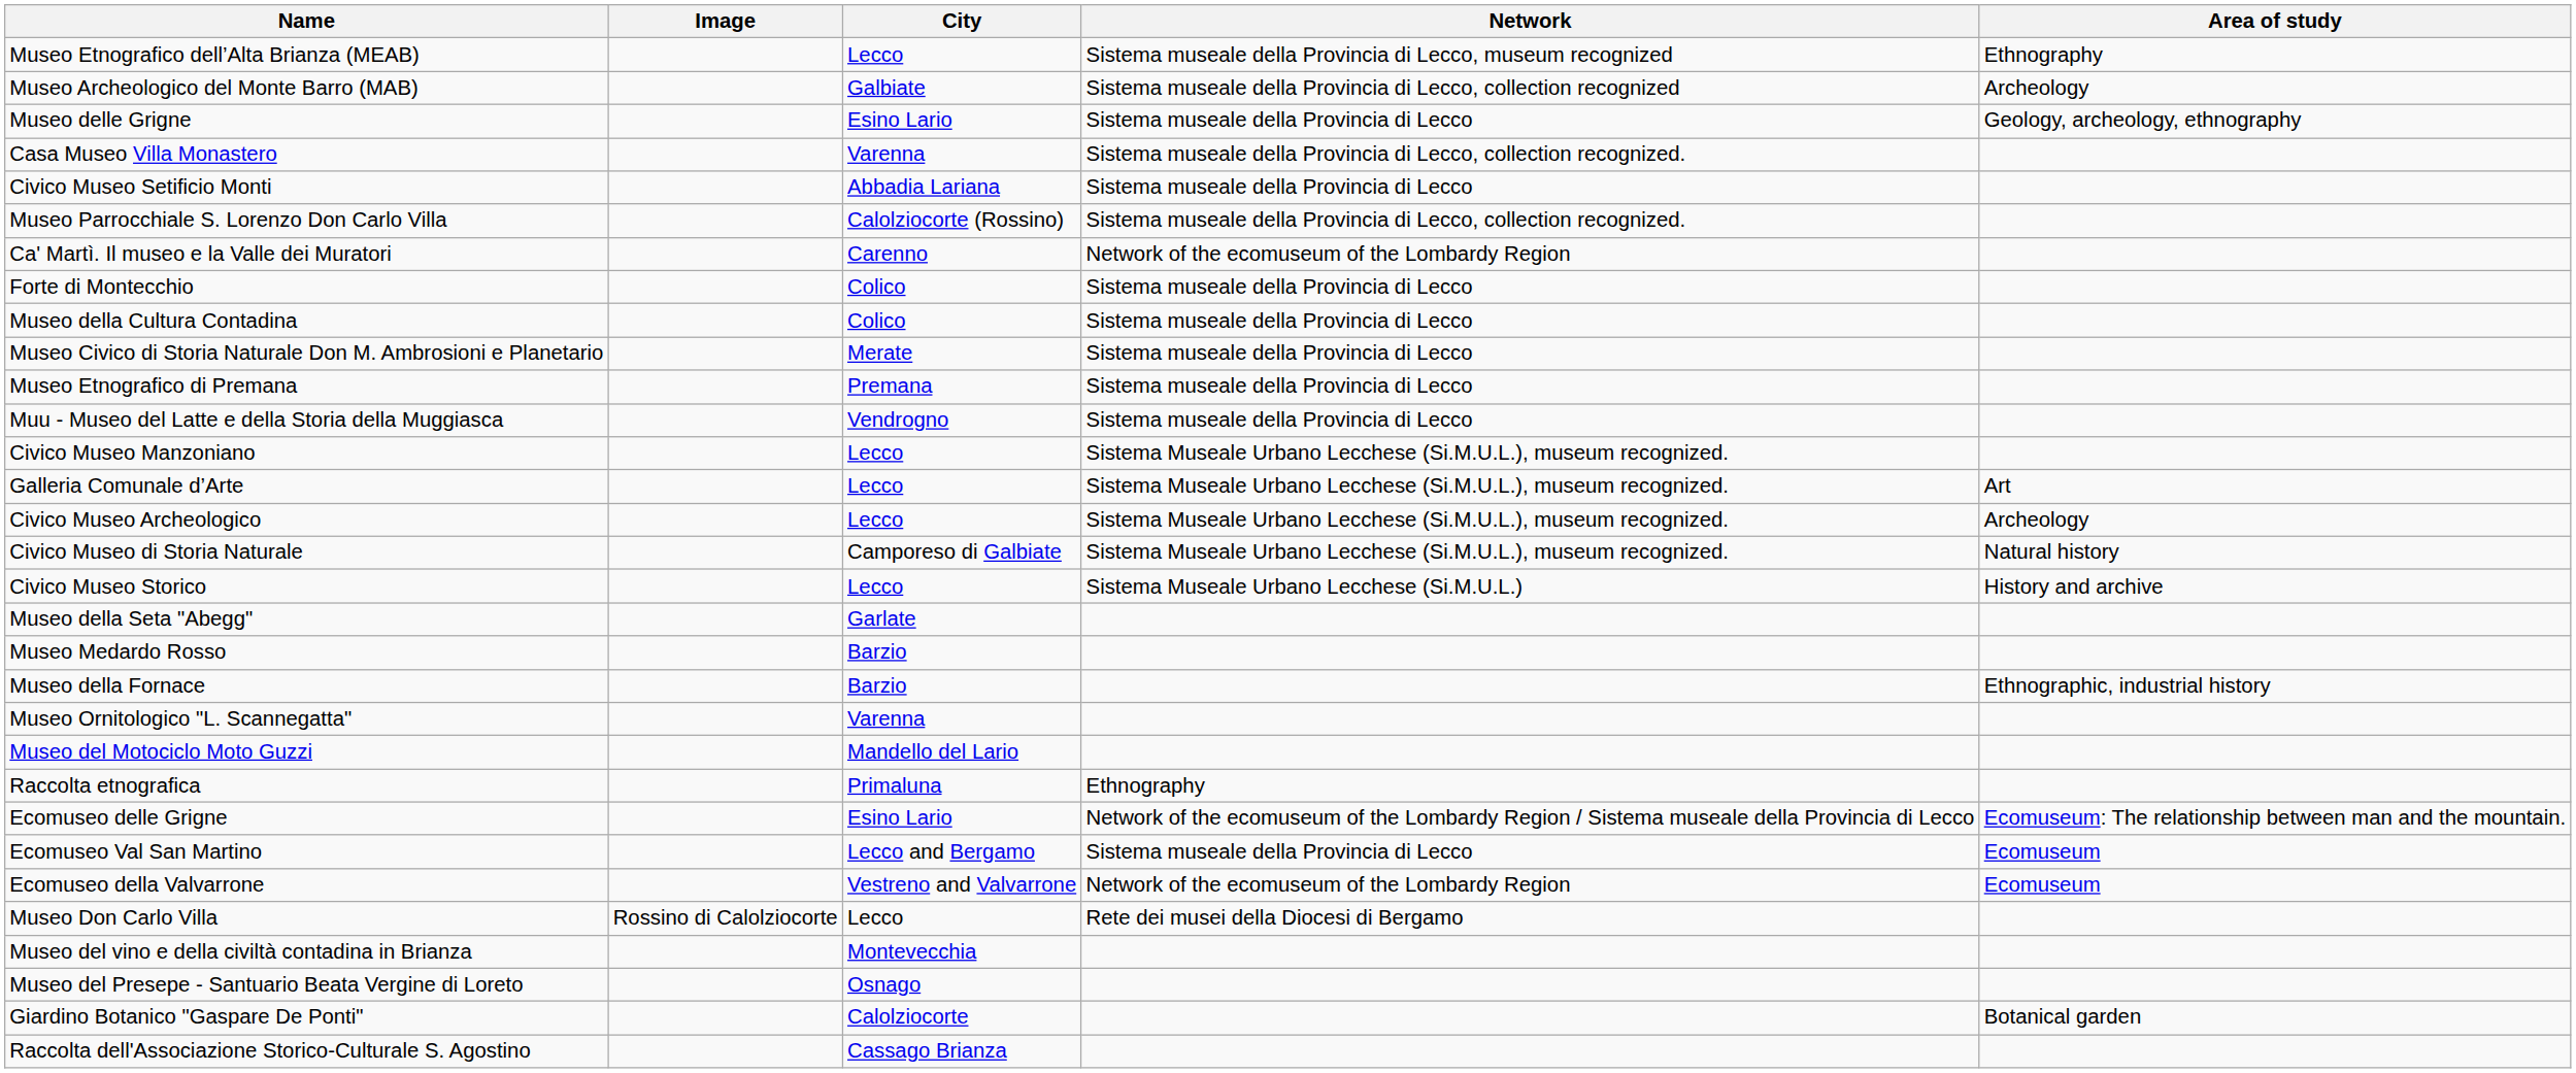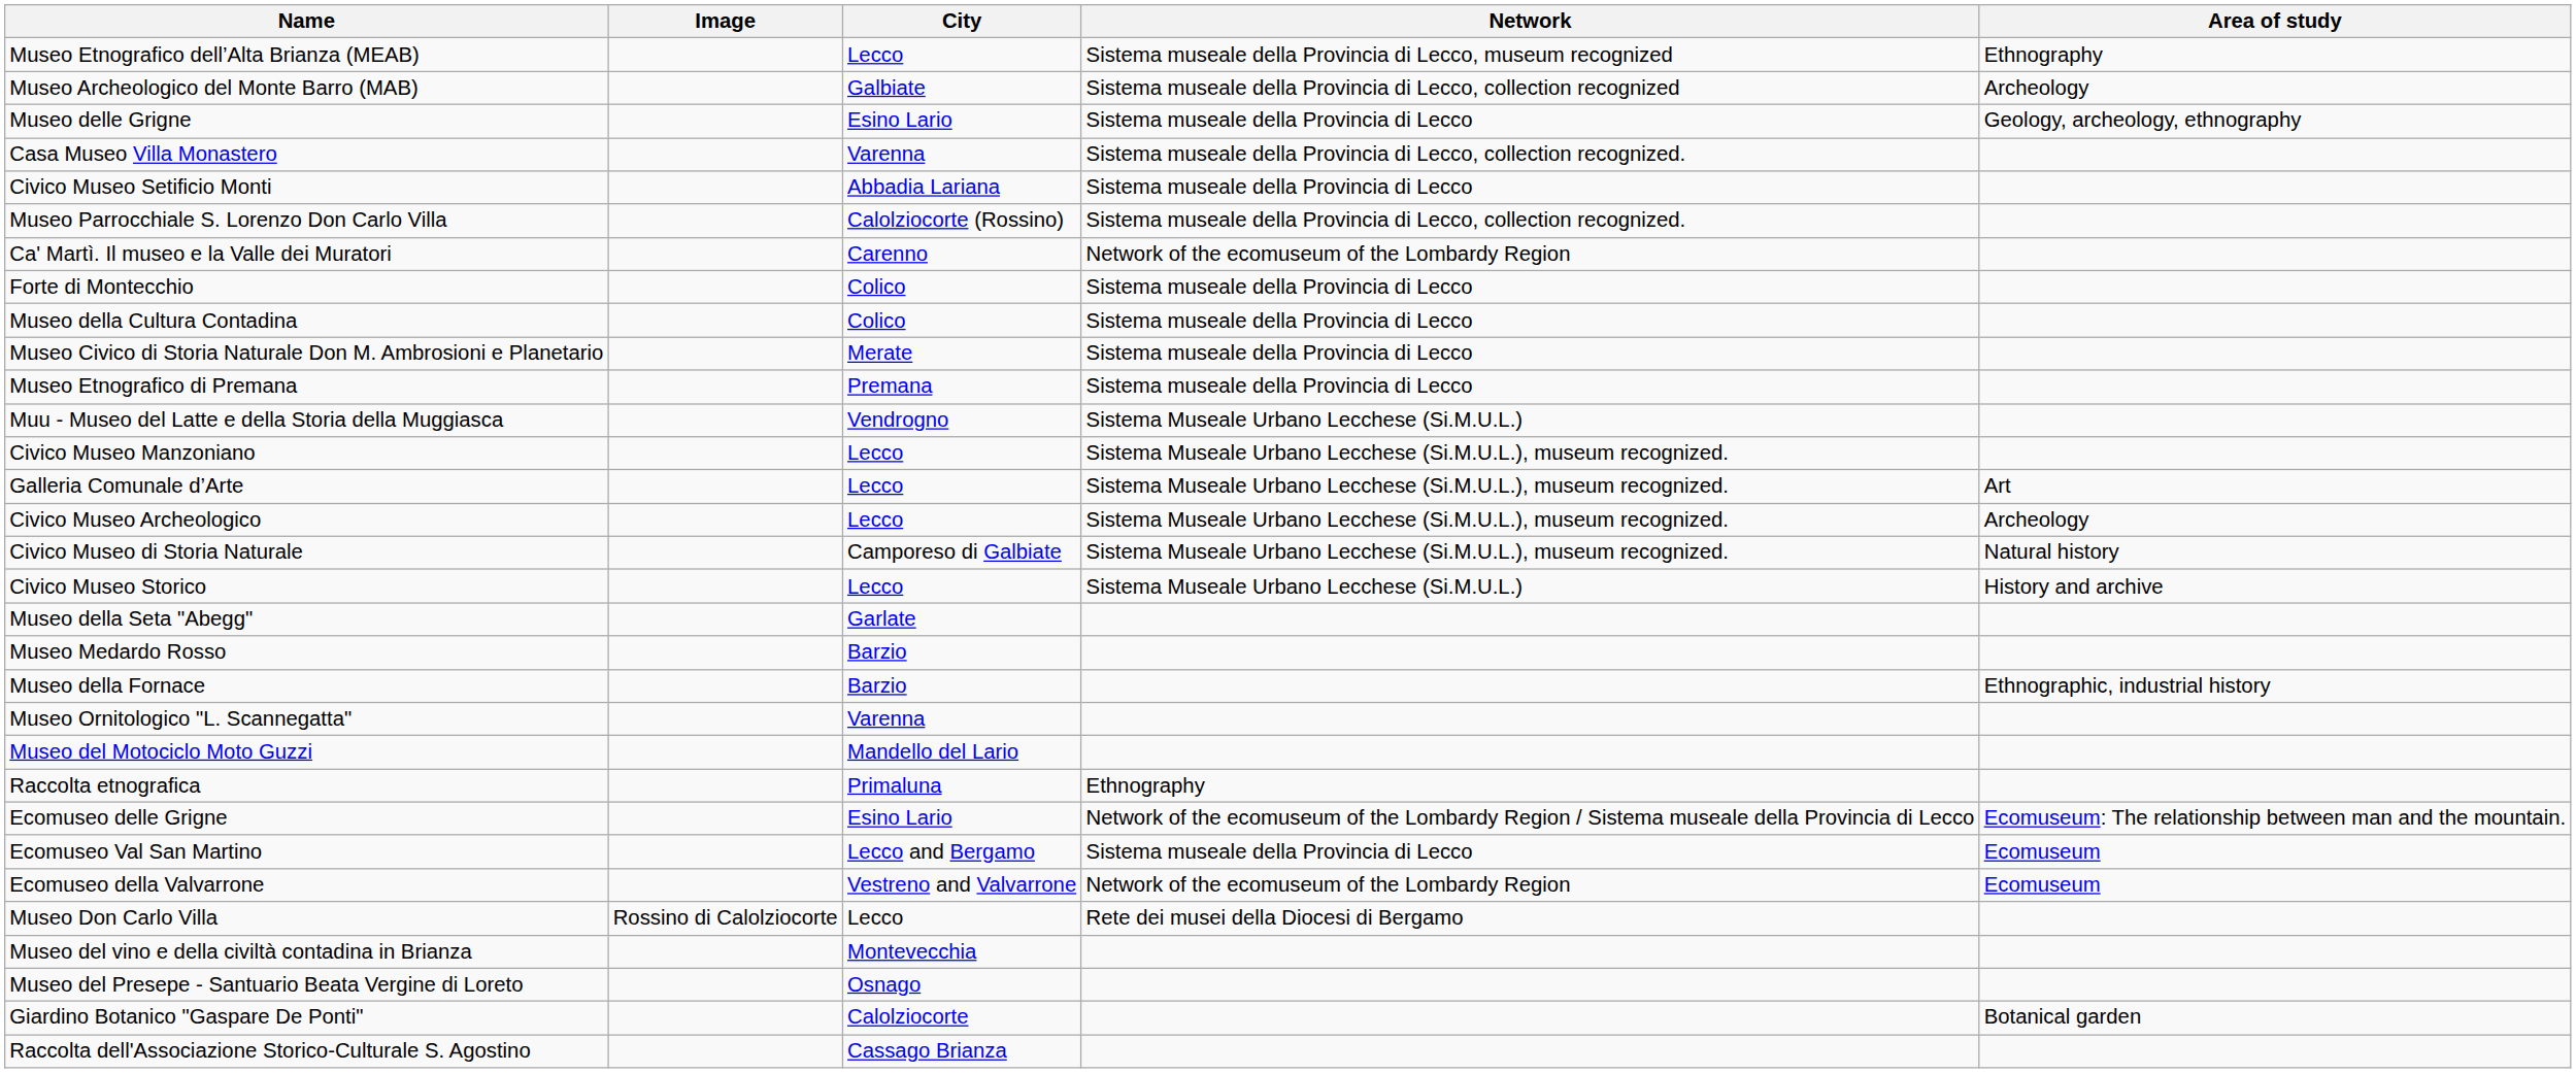 <table class="wikitable sortable">
 <tr>
 <th>Name</th>
 <th>Image</th>
 <th>City</th>
 <th>Network</th>
 <th>Area of study</th>
 </tr>
 <tr>
 <td>Museo Etnografico dell’Alta Brianza (MEAB)</td>
 <td></td>
 <td><a href='#'>Lecco</a></td>
 <td>Sistema museale della Provincia di Lecco, museum recognized</td>
 <td>Ethnography</td>
 </tr>
 <tr>
 <td>Museo Archeologico del Monte Barro (MAB)</td>
 <td></td>
 <td><a href='#'>Galbiate</a></td>
 <td>Sistema museale della Provincia di Lecco, collection recognized</td>
 <td>Archeology</td>
 </tr>
 <tr>
 <td>Museo delle Grigne</td>
 <td></td>
 <td><a href='#'>Esino Lario</a></td>
 <td>Sistema museale della Provincia di Lecco</td>
 <td>Geology, archeology, ethnography</td>
 </tr>
 <tr>
 <td>Casa Museo <a href='#'>Villa Monastero</a></td>
 <td></td>
 <td><a href='#'>Varenna</a></td>
 <td>Sistema museale della Provincia di Lecco, collection recognized.</td>
 <td></td>
 </tr>
 <tr>
 <td>Civico Museo Setificio Monti</td>
 <td></td>
 <td><a href='#'>Abbadia Lariana</a></td>
 <td>Sistema museale della Provincia di Lecco</td>
 <td></td>
 </tr>
 <tr>
 <td>Museo Parrocchiale S. Lorenzo Don Carlo Villa</td>
 <td></td>
 <td><a href='#'>Calolziocorte</a> (Rossino)</td>
 <td>Sistema museale della Provincia di Lecco, collection recognized.</td>
 <td></td>
 </tr>
 <tr>
 <td>Ca' Martì. Il museo e la Valle dei Muratori</td>
 <td></td>
 <td><a href='#'>Carenno</a></td>
 <td>Network of the ecomuseum of the Lombardy Region</td>
 <td></td>
 </tr>
 <tr>
 <td>Forte di Montecchio</td>
 <td></td>
 <td><a href='#'>Colico</a></td>
 <td>Sistema museale della Provincia di Lecco</td>
 <td></td>
 </tr>
 <tr>
 <td>Museo della Cultura Contadina</td>
 <td></td>
 <td><a href='#'>Colico</a></td>
 <td>Sistema museale della Provincia di Lecco</td>
 <td></td>
 </tr>
 <tr>
 <td>Museo Civico di Storia Naturale Don M. Ambrosioni e Planetario</td>
 <td></td>
 <td><a href='#'>Merate</a></td>
 <td>Sistema museale della Provincia di Lecco</td>
 <td></td>
 </tr>
 <tr>
 <td>Museo Etnografico di Premana</td>
 <td></td>
 <td><a href='#'>Premana</a></td>
 <td>Sistema museale della Provincia di Lecco</td>
 <td></td>
 </tr>
 <tr>
 <td>Muu - Museo del Latte e della Storia della Muggiasca</td>
 <td></td>
 <td><a href='#'>Vendrogno</a></td>
-<td>Sistema museale della Provincia di Lecco</td>
+<td>Sistema Museale Urbano Lecchese (Si.M.U.L.)</td>
 <td></td>
 </tr>
 <tr>
 <td>Civico Museo Manzoniano</td>
 <td></td>
 <td><a href='#'>Lecco</a></td>
 <td>Sistema Museale Urbano Lecchese (Si.M.U.L.), museum recognized.</td>
 <td></td>
 </tr>
 <tr>
 <td>Galleria Comunale d’Arte</td>
 <td></td>
 <td><a href='#'>Lecco</a></td>
 <td>Sistema Museale Urbano Lecchese (Si.M.U.L.), museum recognized.</td>
 <td>Art</td>
 </tr>
 <tr>
 <td>Civico Museo Archeologico</td>
 <td></td>
 <td><a href='#'>Lecco</a></td>
 <td>Sistema Museale Urbano Lecchese (Si.M.U.L.), museum recognized.</td>
 <td>Archeology</td>
 </tr>
 <tr>
 <td>Civico Museo di Storia Naturale</td>
 <td></td>
 <td>Camporeso di <a href='#'>Galbiate</a></td>
 <td>Sistema Museale Urbano Lecchese (Si.M.U.L.), museum recognized.</td>
 <td>Natural history</td>
 </tr>
 <tr>
 <td>Civico Museo Storico</td>
 <td></td>
 <td><a href='#'>Lecco</a></td>
 <td>Sistema Museale Urbano Lecchese (Si.M.U.L.)</td>
 <td>History and archive</td>
 </tr>
 <tr>
 <td>Museo della Seta "Abegg"</td>
 <td></td>
 <td><a href='#'>Garlate</a></td>
 <td></td>
 <td></td>
 </tr>
 <tr>
 <td>Museo Medardo Rosso</td>
 <td></td>
 <td><a href='#'>Barzio</a></td>
 <td></td>
 <td></td>
 </tr>
 <tr>
 <td>Museo della Fornace</td>
 <td></td>
 <td><a href='#'>Barzio</a></td>
 <td></td>
 <td>Ethnographic, industrial history</td>
 </tr>
 <tr>
 <td>Museo Ornitologico "L. Scannegatta"</td>
 <td></td>
 <td><a href='#'>Varenna</a></td>
 <td></td>
 <td></td>
 </tr>
 <tr>
 <td><a href='#'>Museo del Motociclo Moto Guzzi</a></td>
 <td></td>
 <td><a href='#'>Mandello del Lario</a></td>
 <td></td>
 <td></td>
 </tr>
 <tr>
 <td>Raccolta etnografica</td>
 <td></td>
 <td><a href='#'>Primaluna</a></td>
 <td>Ethnography</td>
 <td></td>
 </tr>
 <tr>
 <td>Ecomuseo delle Grigne</td>
 <td></td>
 <td><a href='#'>Esino Lario</a></td>
 <td>Network of the ecomuseum of the Lombardy Region / Sistema museale della Provincia di Lecco</td>
 <td><a href='#'>Ecomuseum</a>: The relationship between man and the mountain.</td>
 </tr>
 <tr>
 <td>Ecomuseo Val San Martino</td>
 <td></td>
 <td><a href='#'>Lecco</a> and <a href='#'>Bergamo</a></td>
 <td>Sistema museale della Provincia di Lecco</td>
 <td><a href='#'>Ecomuseum</a></td>
 </tr>
 <tr>
 <td>Ecomuseo della Valvarrone</td>
 <td></td>
 <td><a href='#'>Vestreno</a> and <a href='#'>Valvarrone</a></td>
 <td>Network of the ecomuseum of the Lombardy Region</td>
 <td><a href='#'>Ecomuseum</a></td>
 </tr>
 <tr>
 <td>Museo Don Carlo Villa</td>
 <td>Rossino di Calolziocorte</td>
 <td>Lecco</td>
 <td>Rete dei musei della Diocesi di Bergamo</td>
 <td></td>
 </tr>
 <tr>
 <td>Museo del vino e della civiltà contadina in Brianza</td>
 <td></td>
 <td><a href='#'>Montevecchia</a></td>
 <td></td>
 <td></td>
 </tr>
 <tr>
 <td>Museo del Presepe - Santuario Beata Vergine di Loreto</td>
 <td></td>
 <td><a href='#'>Osnago</a></td>
 <td></td>
 <td></td>
 </tr>
 <tr>
 <td>Giardino Botanico "Gaspare De Ponti"</td>
 <td></td>
 <td><a href='#'>Calolziocorte</a></td>
 <td></td>
 <td>Botanical garden</td>
 </tr>
 <tr>
 <td>Raccolta dell'Associazione Storico-Culturale S. Agostino</td>
 <td></td>
 <td><a href='#'>Cassago Brianza</a></td>
 <td></td>
 <td></td>
 </tr>
 </table>
